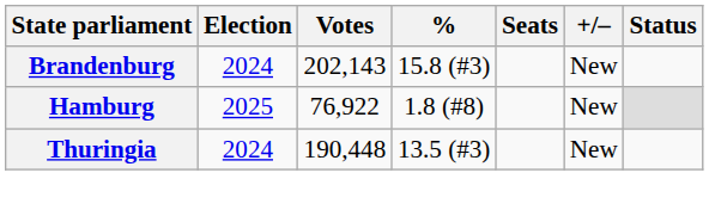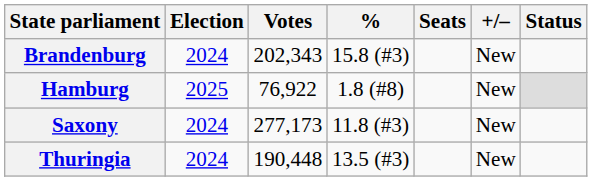 <table class="wikitable sortable" style="font-size:97%; text-align:center;">
 <tr>
 <th class=unsortable>State parliament</th>
 <th>Election</th>
 <th>Votes</th>
 <th>%</th>
 <th>Seats</th>
 <th>+/–</th>
 <th>Status</th>
 </tr>
 <tr>
 <th><a href='#'>Brandenburg</a></th>
 <td><a href='#'>2024</a></td>
-<td>202,143</td>
+<td>202,343</td>
 <td>15.8 (#3)</td>
 <td></td>
 <td>New</td>
 <td></td>
 </tr>
 <tr>
 <th><a href='#'>Hamburg</a></th>
 <td><a href='#'>2025</a></td>
 <td>76,922</td>
 <td>1.8 (#8)</td>
 <td></td>
 <td>New</td>
 <td style="background:#ddd;"></td>
 </tr>
 <tr>
+<th><a href='#'>Saxony</a></th>
+<td><a href='#'>2024</a></td>
+<td>277,173</td>
+<td>11.8 (#3)</td>
+<td></td>
+<td>New</td>
+<td></td>
+</tr>
+<tr>
 <th><a href='#'>Thuringia</a></th>
 <td align=center><a href='#'>2024</a></td>
 <td>190,448</td>
 <td>13.5 (#3)</td>
 <td></td>
 <td>New</td>
 <td></td>
 </tr>
 </table>
